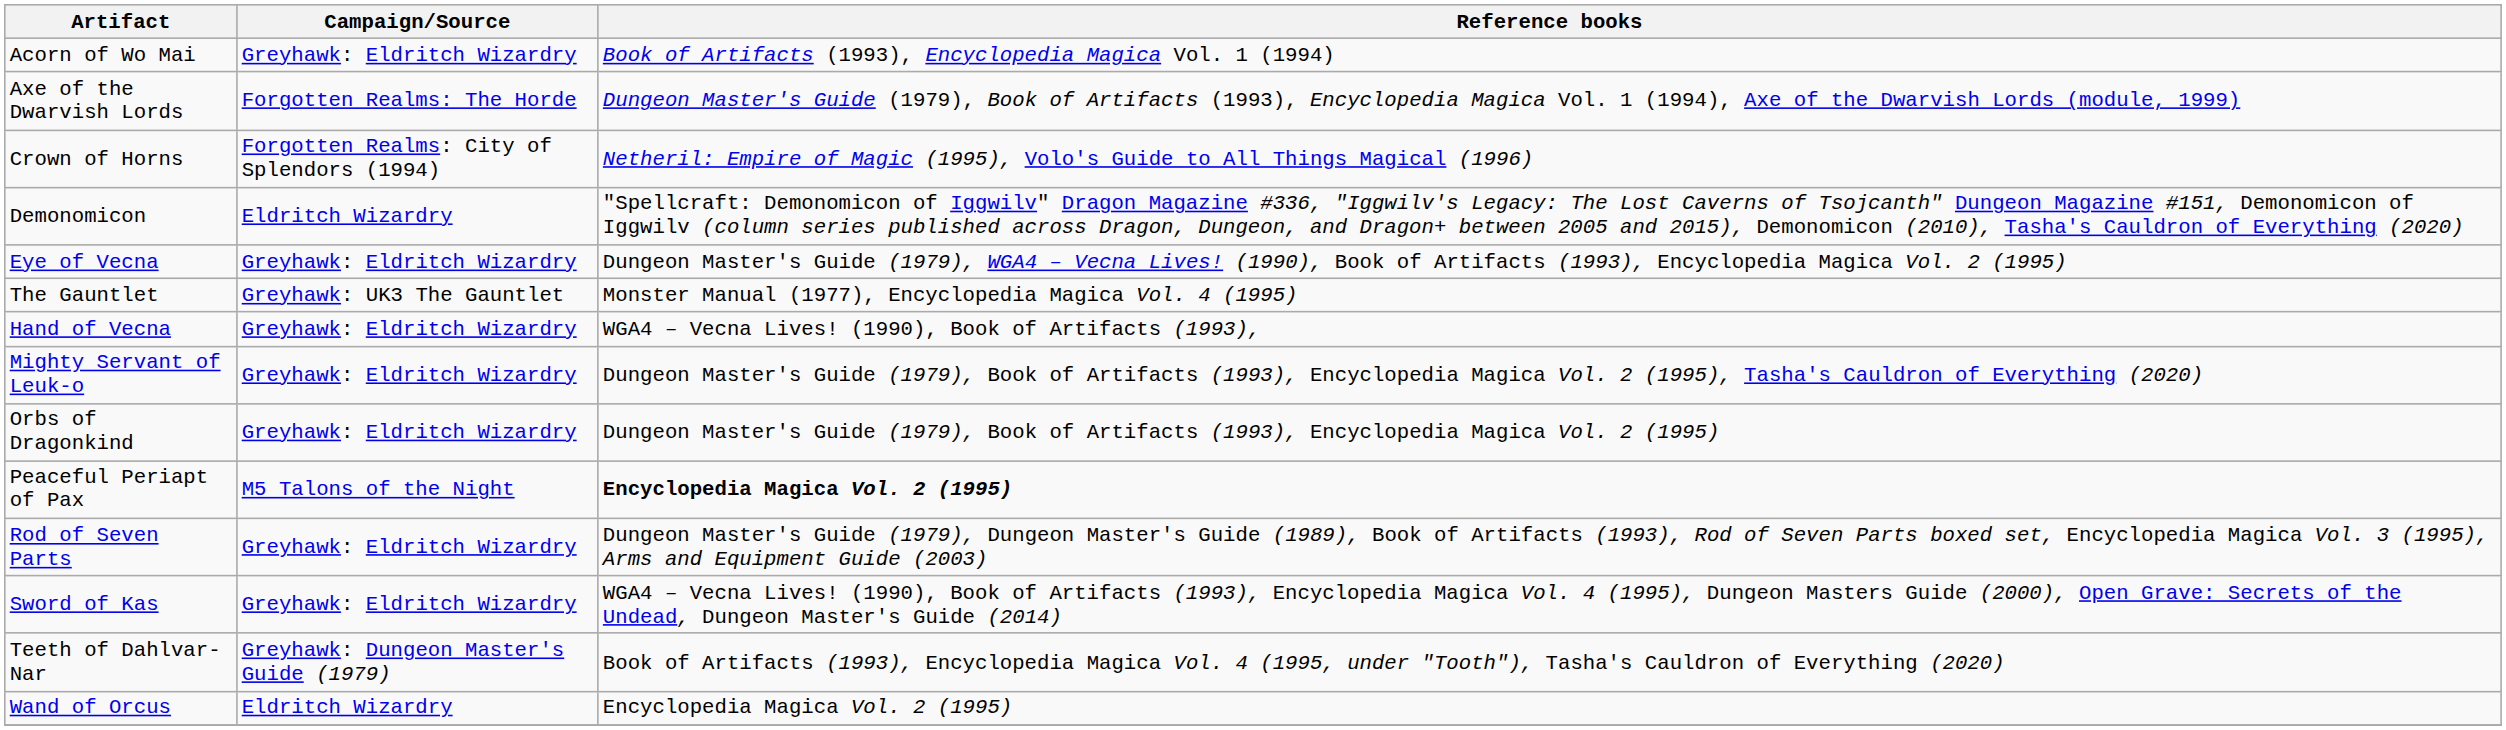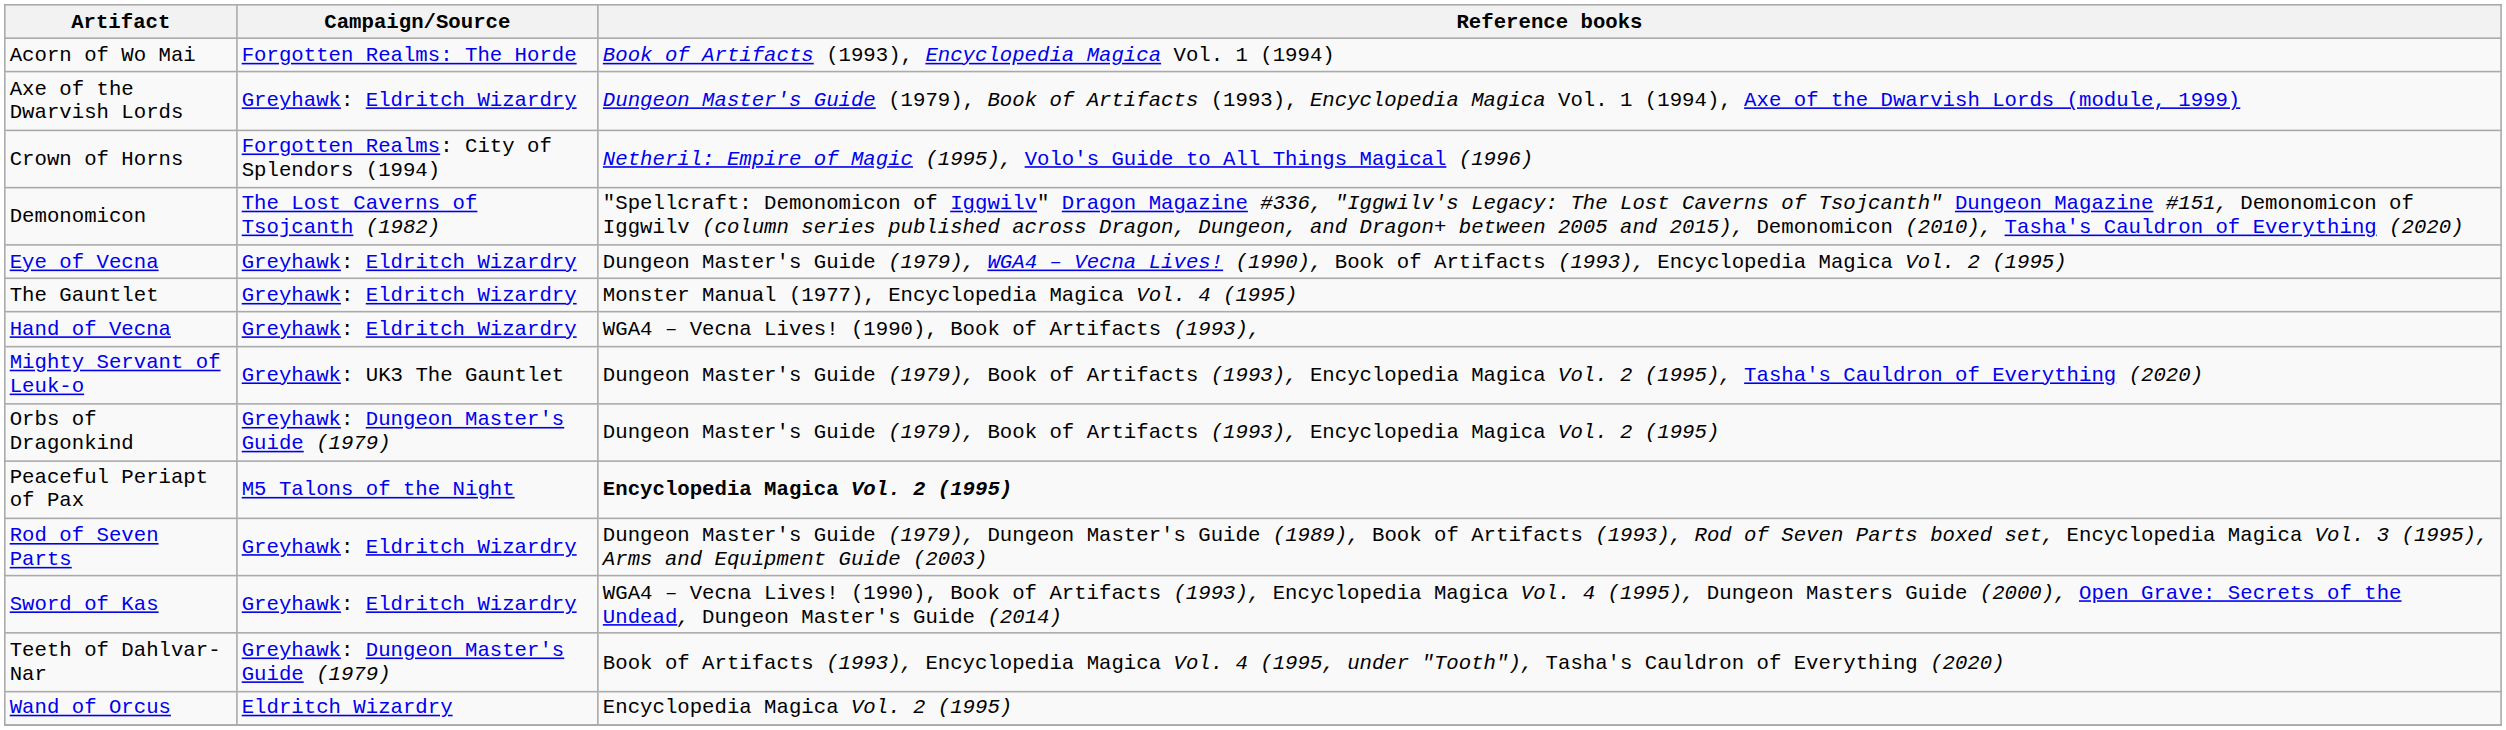 <table class="sortable wikitable">
 <tr>
 <th scope="col">Artifact</th>
 <th scope="col">Campaign/Source</th>
 <th scope="col">Reference books</th>
 </tr>
 <tr>
 <td>Acorn of Wo Mai</td>
-<td><a href='#'>Greyhawk</a>: <a href='#'>Eldritch Wizardry</a></td>
+<td><a href='#'>Forgotten Realms: The Horde</a></td>
 <td><em><a href='#'>Book of Artifacts</a></em> (1993), <em><a href='#'>Encyclopedia Magica</a></em> Vol. 1 (1994)</td>
 </tr>
 <tr>
 <td>Axe of the Dwarvish Lords</td>
-<td><a href='#'>Forgotten Realms: The Horde</a></td>
+<td><a href='#'>Greyhawk</a>: <a href='#'>Eldritch Wizardry</a></td>
 <td><em><a href='#'>Dungeon Master's Guide</a></em> (1979), <em>Book of Artifacts</em> (1993), <em>Encyclopedia Magica</em> Vol. 1 (1994), <a href='#'>Axe of the Dwarvish Lords (module, 1999)</a></td>
 </tr>
 <tr>
 <td>Crown of Horns</td>
 <td><a href='#'>Forgotten Realms</a>: City of Splendors (1994)</td>
 <td><em><a href='#'>Netheril: Empire of Magic</a> (1995), </em><a href='#'>Volo's Guide to All Things Magical</a><em> (1996)</td>
 </tr>
 <tr>
 <td>Demonomicon</td>
-<td><a href='#'>Eldritch Wizardry</a></td>
+<td></em><a href='#'>The Lost Caverns of Tsojcanth</a><em> (1982)</td>
 <td>"Spellcraft: Demonomicon of <a href='#'>Iggwilv</a>" </em><a href='#'>Dragon Magazine</a><em> #336, "Iggwilv's Legacy: The Lost Caverns of Tsojcanth" </em><a href='#'>Dungeon Magazine</a><em> #151, </em>Demonomicon of Iggwilv<em> (column series published across Dragon, Dungeon, and Dragon+ between 2005 and 2015), </em>Demonomicon<em> (2010), </em><a href='#'>Tasha's Cauldron of Everything</a><em> (2020)</td>
 </tr>
 <tr>
 <td><a href='#'>Eye of Vecna</a></td>
 <td><a href='#'>Greyhawk</a>: <a href='#'>Eldritch Wizardry</a></td>
 <td></em>Dungeon Master's Guide<em> (1979), <a href='#'>WGA4 – Vecna Lives!</a> (1990), </em>Book of Artifacts<em> (1993), </em>Encyclopedia Magica<em> Vol. 2 (1995)</td>
 </tr>
 <tr>
 <td>The Gauntlet</td>
-<td><a href='#'>Greyhawk</a>: UK3 The Gauntlet</td>
+<td><a href='#'>Greyhawk</a>: <a href='#'>Eldritch Wizardry</a></td>
 <td>Monster Manual (1977), </em>Encyclopedia Magica<em> Vol. 4 (1995)</td>
 </tr>
 <tr>
 <td><a href='#'>Hand of Vecna</a></td>
 <td><a href='#'>Greyhawk</a>: <a href='#'>Eldritch Wizardry</a></td>
 <td>WGA4 – Vecna Lives! (1990), </em>Book of Artifacts<em> (1993),</td>
 </tr>
 <tr>
 <td><a href='#'>Mighty Servant of Leuk-o</a></td>
-<td><a href='#'>Greyhawk</a>: <a href='#'>Eldritch Wizardry</a></td>
+<td><a href='#'>Greyhawk</a>: UK3 The Gauntlet</td>
 <td></em>Dungeon Master's Guide<em> (1979), </em>Book of Artifacts<em> (1993), </em>Encyclopedia Magica<em> Vol. 2 (1995), </em><a href='#'>Tasha's Cauldron of Everything</a><em> (2020)</td>
 </tr>
 <tr>
 <td>Orbs of Dragonkind</td>
-<td><a href='#'>Greyhawk</a>: <a href='#'>Eldritch Wizardry</a></td>
+<td><a href='#'>Greyhawk</a>: </em><a href='#'>Dungeon Master's Guide</a><em> (1979)</td>
 <td></em>Dungeon Master's Guide<em> (1979), </em>Book of Artifacts<em> (1993), </em>Encyclopedia Magica<em> Vol. 2 (1995)</td>
 </tr>
 <tr>
 <td>Peaceful Periapt of Pax</td>
 <td><a href='#'>M5 Talons of the Night</a></td>
 <td><strong></em>Encyclopedia Magica<em> Vol. 2 (1995)</strong></td>
 </tr>
 <tr>
 <td><a href='#'>Rod of Seven Parts</a></td>
 <td><a href='#'>Greyhawk</a>: <a href='#'>Eldritch Wizardry</a></td>
 <td></em>Dungeon Master's Guide<em> (1979), </em>Dungeon Master's Guide<em> (1989), </em>Book of Artifacts<em> (1993), Rod of Seven Parts boxed set, </em>Encyclopedia Magica<em> Vol. 3 (1995), Arms and Equipment Guide (2003)</td>
 </tr>
 <tr>
 <td><a href='#'>Sword of Kas</a></td>
 <td><a href='#'>Greyhawk</a>: <a href='#'>Eldritch Wizardry</a></td>
 <td>WGA4 – Vecna Lives! (1990), </em>Book of Artifacts<em> (1993), </em>Encyclopedia Magica<em> Vol. 4 (1995), </em>Dungeon Masters Guide<em> (2000), </em><a href='#'>Open Grave: Secrets of the Undead</a><em>, </em>Dungeon Master's Guide<em> (2014)</td>
 </tr>
 <tr>
 <td>Teeth of Dahlvar-Nar</td>
 <td><a href='#'>Greyhawk</a>: </em><a href='#'>Dungeon Master's Guide</a><em> (1979)</td>
 <td></em>Book of Artifacts<em> (1993), </em>Encyclopedia Magica<em> Vol. 4 (1995, under "Tooth"), </em>Tasha's Cauldron of Everything<em> (2020)</td>
 </tr>
 <tr>
 <td><a href='#'>Wand of Orcus</a></td>
 <td><a href='#'>Eldritch Wizardry</a></td>
 <td></em>Encyclopedia Magica<em> Vol. 2 (1995)</td>
 </tr>
 <tr>
 </tr>
 </table>
